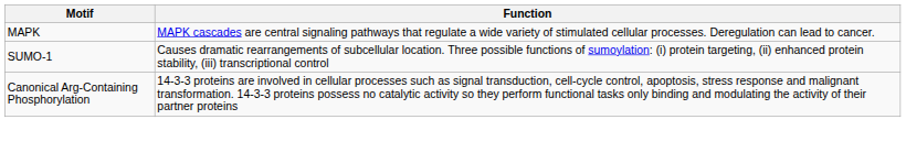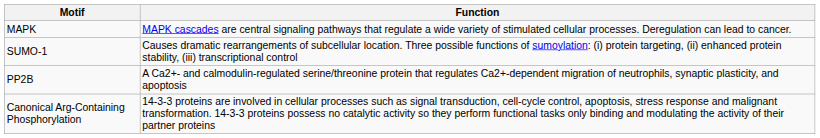 <table class="wikitable">
 <tr>
 <th>Motif</th>
 <th>Function</th>
 </tr>
 <tr>
 <td>MAPK</td>
 <td><a href='#'>MAPK cascades</a> are central signaling pathways that regulate a wide variety of stimulated cellular processes. Deregulation can lead to cancer.</td>
 </tr>
 <tr>
 <td>SUMO-1</td>
 <td>Causes dramatic rearrangements of subcellular location. Three possible functions of <a href='#'>sumoylation</a>: (i) protein targeting, (ii) enhanced protein stability, (iii) transcriptional control</td>
 </tr>
 <tr>
+<td>PP2B</td>
+<td>A Ca2+- and calmodulin-regulated serine/threonine protein that regulates Ca2+-dependent migration of neutrophils, synaptic plasticity, and apoptosis</td>
+</tr>
+<tr>
 <td>Canonical Arg-Containing Phosphorylation</td>
 <td>14-3-3 proteins are involved in cellular processes such as signal transduction, cell-cycle control, apoptosis, stress response and malignant transformation. 14-3-3 proteins possess no catalytic activity so they perform functional tasks only binding and modulating the activity of their partner proteins</td>
 </tr>
 </table>
